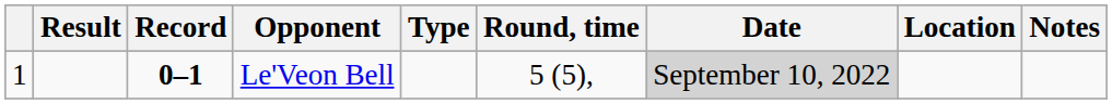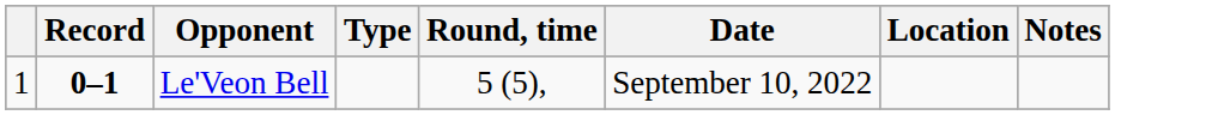 <table class="wikitable" style="text-align:center">
 <tr>
 <th></th>
-<th>Result</th>
 <th>Record</th>
 <th>Opponent</th>
 <th>Type</th>
 <th>Round, time</th>
 <th>Date</th>
 <th>Location</th>
 <th>Notes</th>
 </tr>
 <tr>
 <td>1</td>
-<td></td>
 <td><strong>0–1</strong></td>
 <td style="text-align:left;"><a href='#'>Le'Veon Bell</a></td>
 <td></td>
 <td>5 (5), </td>
-<td style="background: lightgrey;">September 10, 2022</td>
+<td>September 10, 2022</td>
 <td style="text-align:left;"></td>
 <td></td>
 </tr>
 </table>
